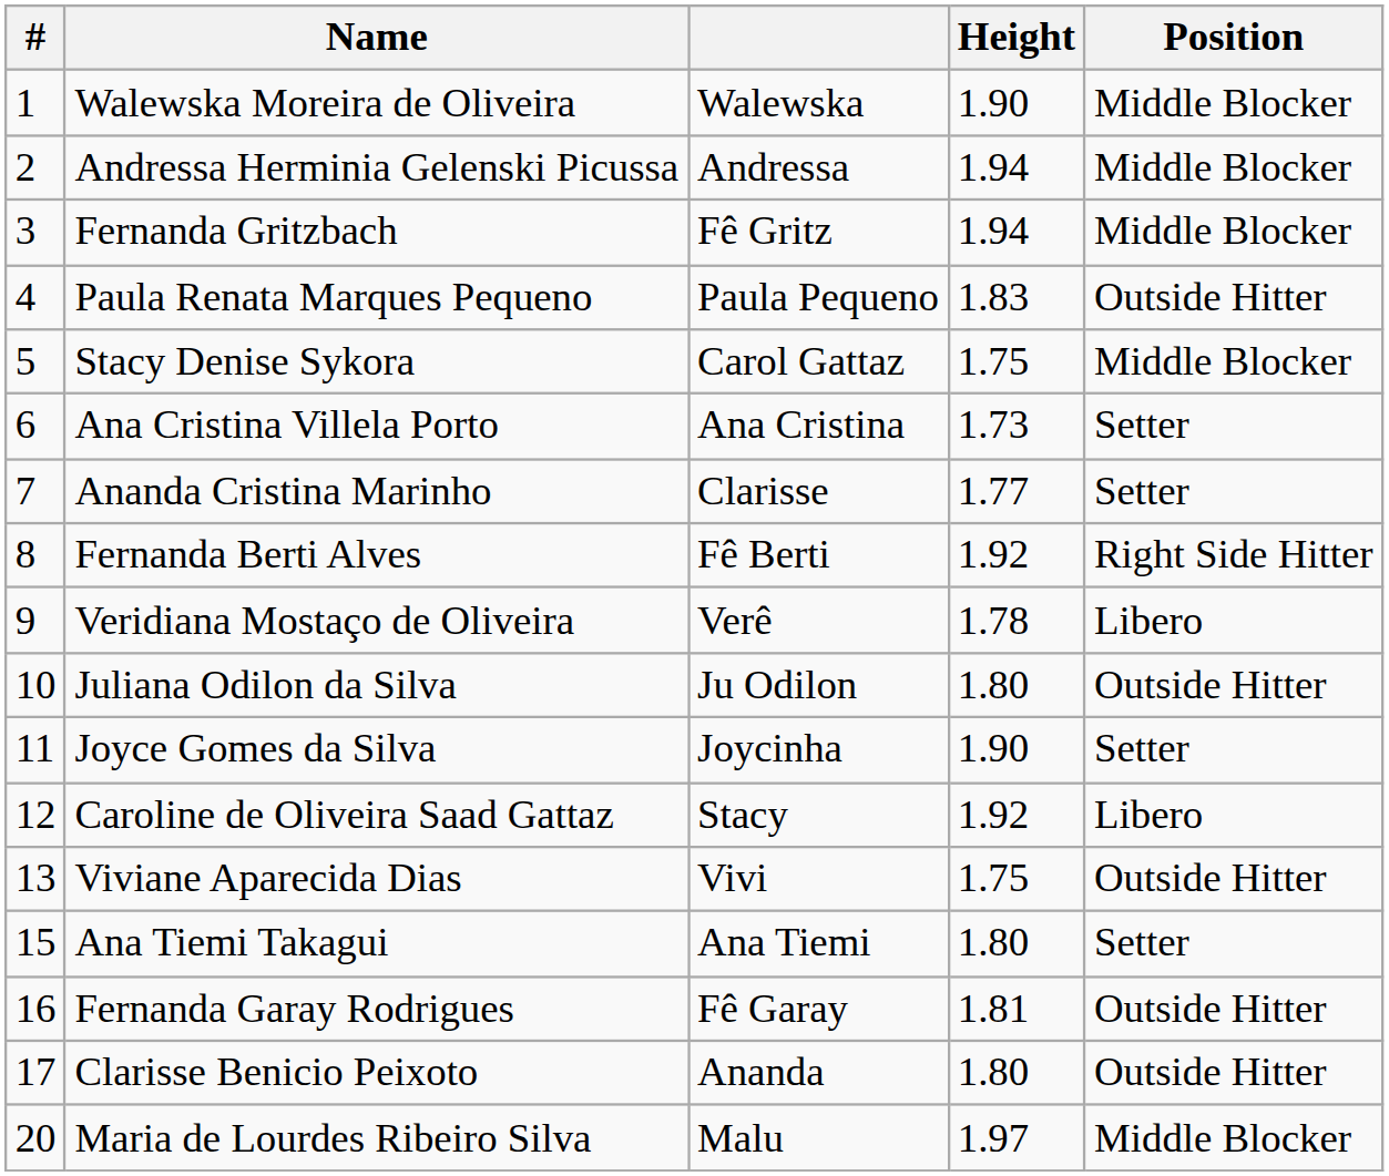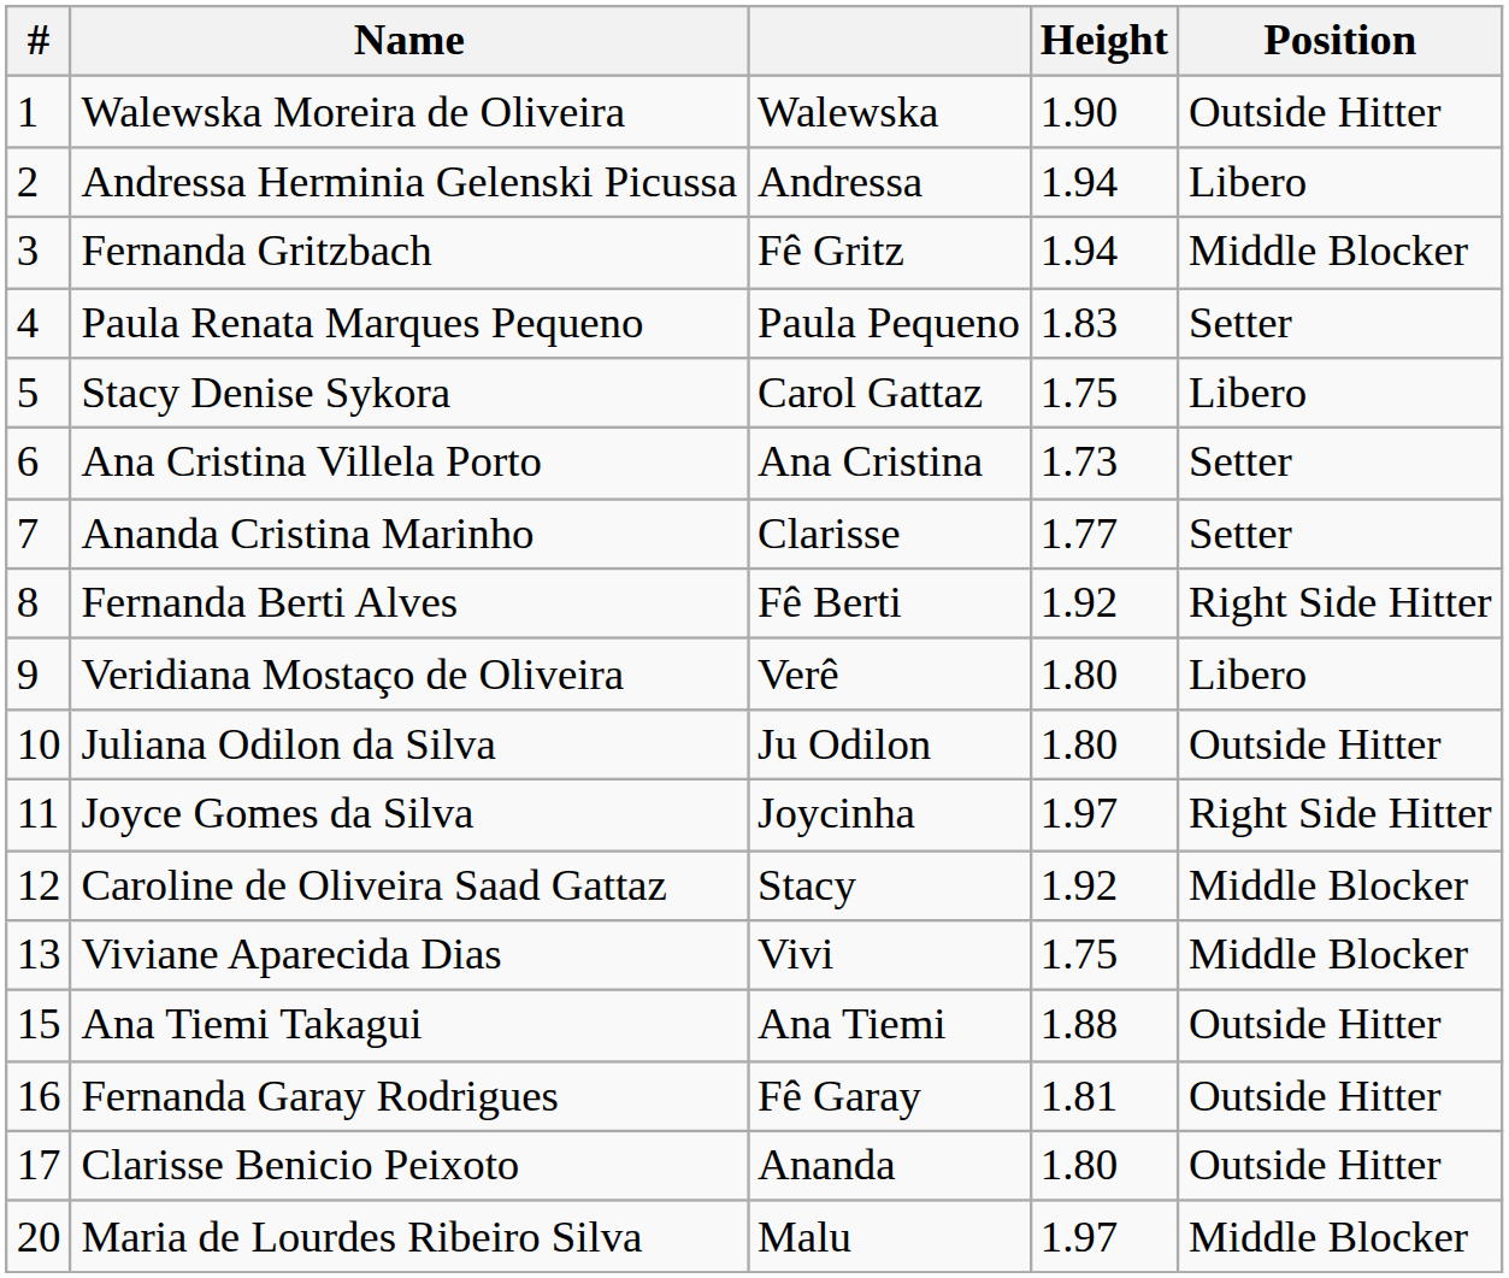 <table class="sortable wikitable">
 <tr>
 <th>#</th>
 <th>Name</th>
 <th></th>
 <th>Height</th>
 <th>Position</th>
 </tr>
 <tr>
 <td>1</td>
 <td>Walewska Moreira de Oliveira</td>
 <td>Walewska</td>
 <td>1.90</td>
-<td>Middle Blocker</td>
+<td>Outside Hitter</td>
 </tr>
 <tr>
 <td>2</td>
 <td>Andressa Herminia Gelenski Picussa</td>
 <td>Andressa</td>
 <td>1.94</td>
-<td>Middle Blocker</td>
+<td>Libero</td>
 </tr>
 <tr>
 <td>3</td>
 <td>Fernanda Gritzbach</td>
 <td>Fê Gritz</td>
 <td>1.94</td>
 <td>Middle Blocker</td>
 </tr>
 <tr>
 <td>4</td>
 <td>Paula Renata Marques Pequeno</td>
 <td>Paula Pequeno</td>
 <td>1.83</td>
-<td>Outside Hitter</td>
+<td>Setter</td>
 </tr>
 <tr>
 <td>5</td>
 <td>Stacy Denise Sykora</td>
 <td>Carol Gattaz</td>
 <td>1.75</td>
-<td>Middle Blocker</td>
+<td>Libero</td>
 </tr>
 <tr>
 <td>6</td>
 <td>Ana Cristina Villela Porto</td>
 <td>Ana Cristina</td>
 <td>1.73</td>
 <td>Setter</td>
 </tr>
 <tr>
 <td>7</td>
 <td>Ananda Cristina Marinho</td>
 <td>Clarisse</td>
 <td>1.77</td>
 <td>Setter</td>
 </tr>
 <tr>
 <td>8</td>
 <td>Fernanda Berti Alves</td>
 <td>Fê Berti</td>
 <td>1.92</td>
 <td>Right Side Hitter</td>
 </tr>
 <tr>
 <td>9</td>
 <td>Veridiana Mostaço de Oliveira</td>
 <td>Verê</td>
-<td>1.78</td>
+<td>1.80</td>
 <td>Libero</td>
 </tr>
 <tr>
 <td>10</td>
 <td>Juliana Odilon da Silva</td>
 <td>Ju Odilon</td>
 <td>1.80</td>
 <td>Outside Hitter</td>
 </tr>
 <tr>
 <td>11</td>
 <td>Joyce Gomes da Silva</td>
 <td>Joycinha</td>
-<td>1.90</td>
-<td>Setter</td>
+<td>1.97</td>
+<td>Right Side Hitter</td>
 </tr>
 <tr>
 <td>12</td>
 <td>Caroline de Oliveira Saad Gattaz</td>
 <td>Stacy</td>
 <td>1.92</td>
-<td>Libero</td>
+<td>Middle Blocker</td>
 </tr>
 <tr>
 <td>13</td>
 <td>Viviane Aparecida Dias</td>
 <td>Vivi</td>
 <td>1.75</td>
-<td>Outside Hitter</td>
+<td>Middle Blocker</td>
 </tr>
 <tr>
 <td>15</td>
 <td>Ana Tiemi Takagui</td>
 <td>Ana Tiemi</td>
-<td>1.80</td>
-<td>Setter</td>
+<td>1.88</td>
+<td>Outside Hitter</td>
 </tr>
 <tr>
 <td>16</td>
 <td>Fernanda Garay Rodrigues</td>
 <td>Fê Garay</td>
 <td>1.81</td>
 <td>Outside Hitter</td>
 </tr>
 <tr>
 <td>17</td>
 <td>Clarisse Benicio Peixoto</td>
 <td>Ananda</td>
 <td>1.80</td>
 <td>Outside Hitter</td>
 </tr>
 <tr>
 <td>20</td>
 <td>Maria de Lourdes Ribeiro Silva</td>
 <td>Malu</td>
 <td>1.97</td>
 <td>Middle Blocker</td>
 </tr>
 </table>
